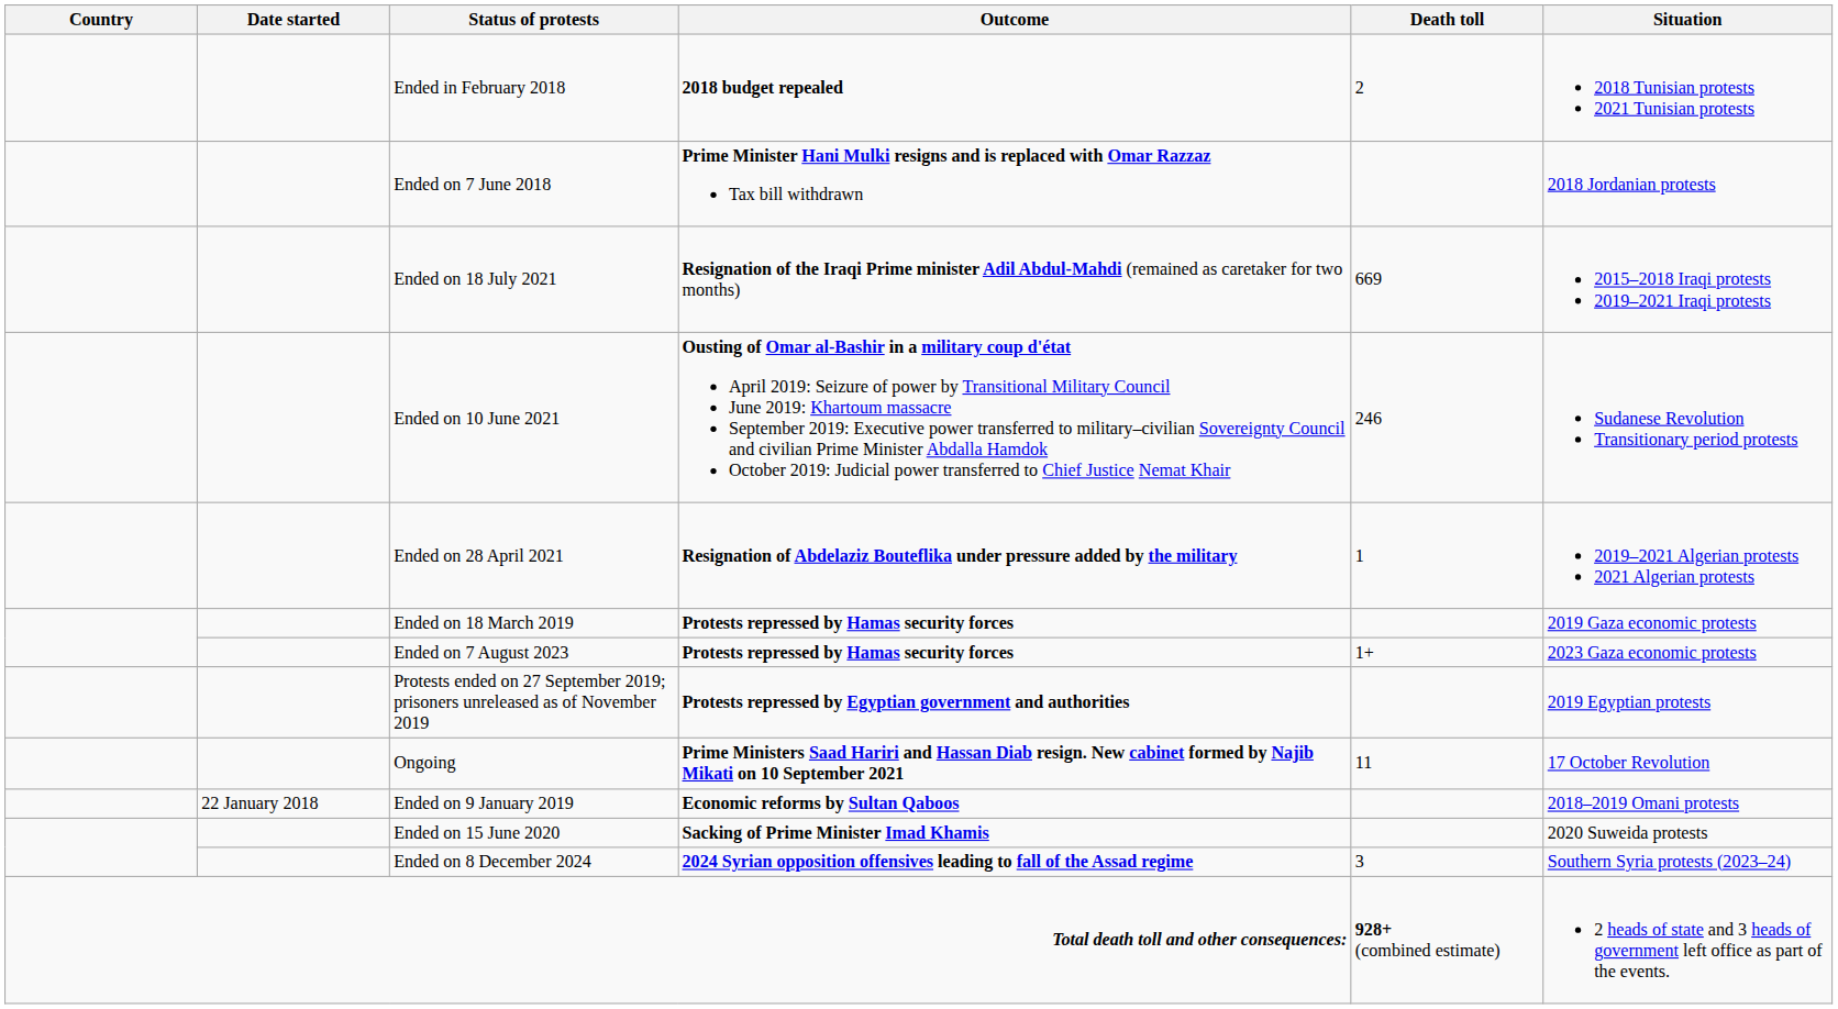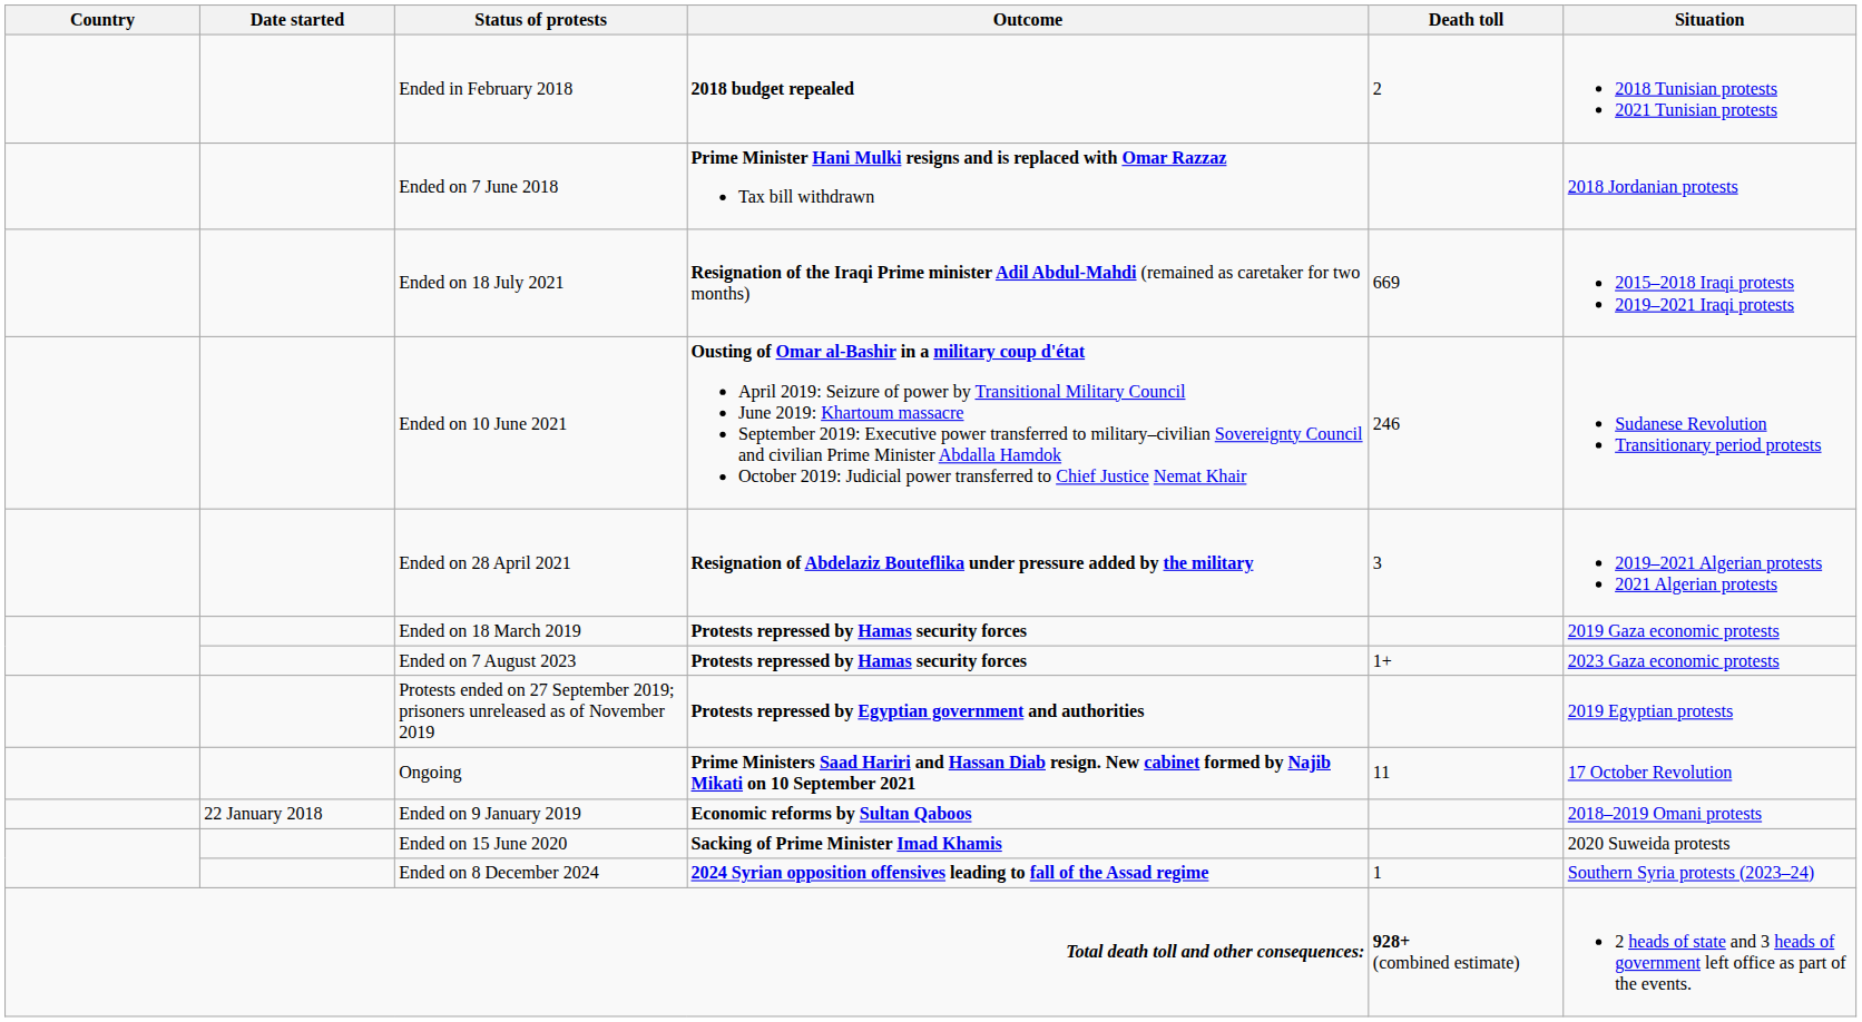 <table class="wikitable sortable collapsible" style="font-size: 95%">
 <tr>
 <th scope="col" style="width:10%;">Country</th>
 <th scope="col" style="width:10%;">Date started</th>
 <th scope="col" style="width:15%;">Status of protests</th>
 <th scope="col" style="width:35%;" class="unsortable">Outcome</th>
 <th scope="col" style="width:10%;">Death toll</th>
 <th scope="col" style="width:15%;">Situation</th>
 </tr>
 <tr>
 <td></td>
 <td></td>
 <td>Ended in February 2018</td>
 <td><strong>2018 budget repealed</strong></td>
 <td>2</td>
 <td><br><ul><li><a href='#'>2018 Tunisian protests</a></li><li><a href='#'>2021 Tunisian protests</a></li></ul></td>
 </tr>
 <tr>
 <td></td>
 <td></td>
 <td>Ended on 7 June 2018</td>
 <td><strong>Prime Minister <a href='#'>Hani Mulki</a> resigns and is replaced with <a href='#'>Omar Razzaz</a></strong><br><ul><li>Tax bill withdrawn</li></ul></td>
 <td></td>
 <td><a href='#'>2018 Jordanian protests</a></td>
 </tr>
 <tr>
 <td></td>
 <td></td>
 <td>Ended on 18 July 2021</td>
 <td><strong>Resignation of the Iraqi Prime minister <a href='#'>Adil Abdul-Mahdi</a></strong> (remained as caretaker for two months)</td>
 <td>669</td>
 <td><br><ul><li><a href='#'>2015–2018 Iraqi protests</a></li><li><a href='#'>2019–2021 Iraqi protests</a></li></ul></td>
 </tr>
 <tr>
 <td></td>
 <td></td>
 <td>Ended on 10 June 2021</td>
 <td><strong>Ousting of <a href='#'>Omar al-Bashir</a> in a <a href='#'>military coup d'état</a></strong><br><ul><li>April 2019: Seizure of power by <a href='#'>Transitional Military Council</a></li><li>June 2019: <a href='#'>Khartoum massacre</a></li><li>September 2019: Executive power transferred to military–civilian <a href='#'>Sovereignty Council</a> and civilian Prime Minister <a href='#'>Abdalla Hamdok</a></li><li>October 2019: Judicial power transferred to <a href='#'>Chief Justice</a> <a href='#'>Nemat Khair</a></li></ul></td>
 <td>246</td>
 <td><br><ul><li><a href='#'>Sudanese Revolution</a></li><li><a href='#'>Transitionary period protests</a></li></ul></td>
 </tr>
 <tr>
 <td></td>
 <td></td>
 <td>Ended on 28 April 2021</td>
 <td><strong>Resignation of <a href='#'>Abdelaziz Bouteflika</a> under pressure added by <a href='#'>the military</a></strong></td>
-<td>1</td>
+<td>3</td>
 <td><br><ul><li><a href='#'>2019–2021 Algerian protests</a></li><li><a href='#'>2021 Algerian protests</a></li></ul></td>
 </tr>
 <tr>
 <td rowspan="2"></td>
 <td></td>
 <td>Ended on 18 March 2019</td>
 <td><strong>Protests repressed by <a href='#'>Hamas</a> security forces</strong></td>
 <td></td>
 <td><a href='#'>2019 Gaza economic protests</a></td>
 </tr>
 <tr>
 <td></td>
 <td>Ended on 7 August 2023</td>
 <td><strong>Protests repressed by <a href='#'>Hamas</a> security forces</strong></td>
 <td>1+ </td>
 <td><a href='#'>2023 Gaza economic protests</a></td>
 </tr>
 <tr>
 <td></td>
 <td></td>
 <td>Protests ended on 27 September 2019; prisoners unreleased as of November 2019</td>
 <td><strong>Protests repressed by <a href='#'>Egyptian government</a> and authorities</strong></td>
 <td></td>
 <td><a href='#'>2019 Egyptian protests</a></td>
 </tr>
 <tr>
 <td></td>
 <td></td>
 <td>Ongoing</td>
 <td><strong>Prime Ministers <a href='#'>Saad Hariri</a> and <a href='#'>Hassan Diab</a> resign. New <a href='#'>cabinet</a> formed by <a href='#'>Najib Mikati</a> on 10 September 2021</strong></td>
 <td>11</td>
 <td><a href='#'>17 October Revolution</a></td>
 </tr>
 <tr>
 <td></td>
 <td>22 January 2018</td>
 <td>Ended on 9 January 2019</td>
 <td><strong>Economic reforms by <a href='#'>Sultan Qaboos</a></strong></td>
 <td></td>
 <td><a href='#'>2018–2019 Omani protests</a></td>
 </tr>
 <tr>
 <td rowspan="2"></td>
 <td></td>
 <td>Ended on 15 June 2020</td>
 <td><strong>Sacking of Prime Minister <a href='#'>Imad Khamis</a></strong></td>
 <td></td>
 <td>2020 Suweida protests</td>
 </tr>
 <tr>
 <td></td>
 <td>Ended on 8 December 2024</td>
 <td><strong><a href='#'>2024 Syrian opposition offensives</a> leading to <a href='#'>fall of the Assad regime</a></strong></td>
-<td>3</td>
+<td>1</td>
 <td><a href='#'>Southern Syria protests (2023–24)</a></td>
 </tr>
 <tr>
 <td colspan="4" style="text-align:right;"><strong><em>Total death toll and other consequences:</em></strong></td>
 <td><strong>928+</strong><br>(combined estimate)</td>
 <td><br><ul><li>2 <a href='#'>heads of state</a> and 3 <a href='#'>heads of government</a> left office as part of the events.</li></ul></td>
 </tr>
 </table>
